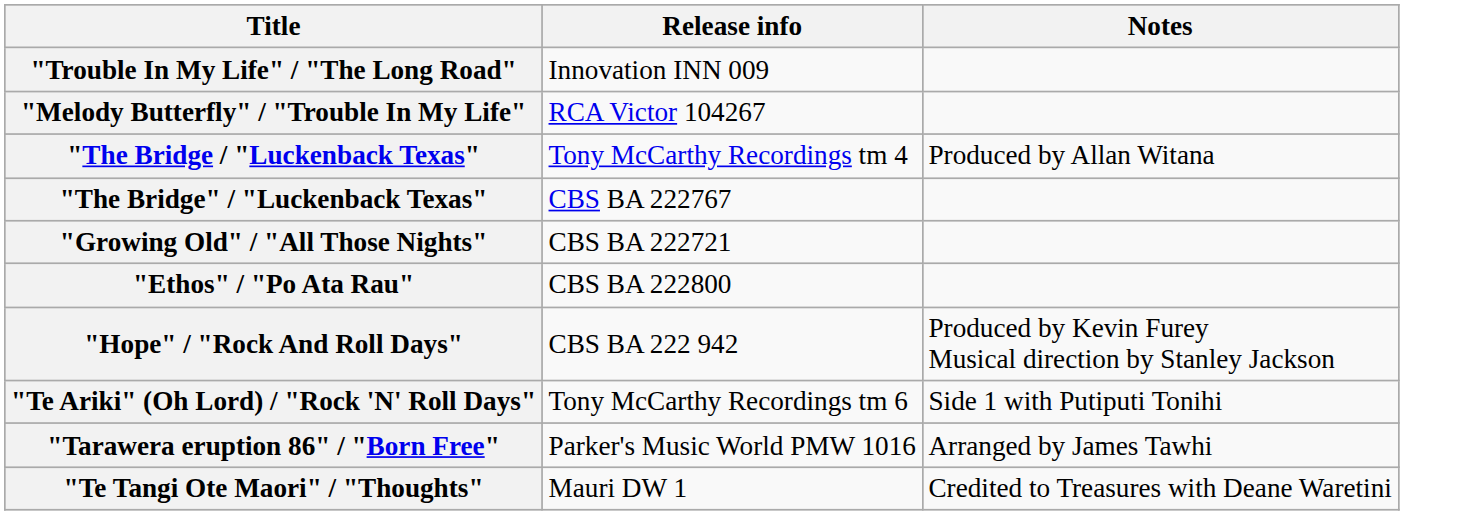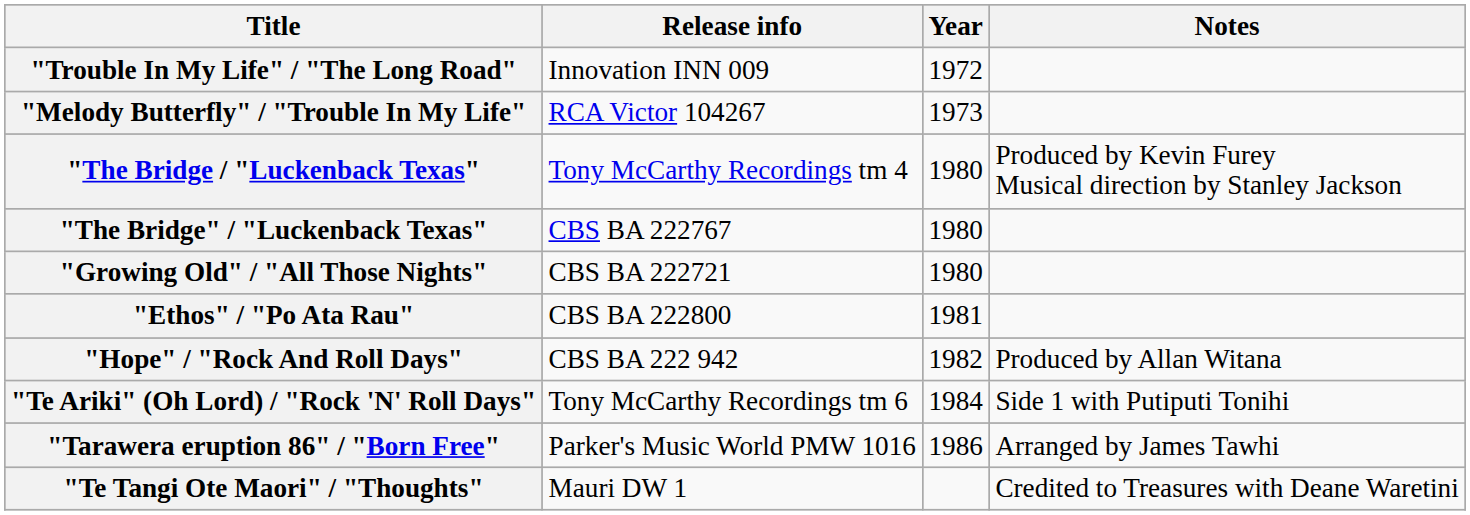 <table class="wikitable plainrowheaders sortable">
 <tr>
 <th scope="col">Title</th>
 <th scope="col">Release info</th>
+<th scope="col">Year</th>
 <th scope="col" class="unsortable">Notes</th>
 </tr>
 <tr>
 <th scope="row">"Trouble In My Life" / "The Long Road"</th>
 <td>Innovation INN 009</td>
+<td>1972</td>
 <td></td>
 </tr>
 <tr>
 <th scope="row">"Melody Butterfly" / "Trouble In My Life"</th>
 <td><a href='#'>RCA Victor</a> 104267</td>
+<td>1973</td>
 <td></td>
 </tr>
 <tr>
 <th scope="row">"<a href='#'>The Bridge</a> / "<a href='#'>Luckenback Texas</a>"</th>
 <td><a href='#'>Tony McCarthy Recordings</a> tm 4</td>
-<td>Produced by Allan Witana</td>
+<td>1980</td>
+<td>Produced by Kevin Furey<br>Musical direction by Stanley Jackson</td>
 </tr>
 <tr>
 <th scope="row">"The Bridge" / "Luckenback Texas"</th>
 <td><a href='#'>CBS</a> BA 222767</td>
+<td>1980</td>
 <td></td>
 </tr>
 <tr>
 <th scope="row">"Growing Old" / "All Those Nights"</th>
 <td>CBS BA 222721</td>
+<td>1980</td>
 <td></td>
 </tr>
 <tr>
 <th scope="row">"Ethos" / "Po Ata Rau"</th>
 <td>CBS BA 222800</td>
+<td>1981</td>
 <td></td>
 </tr>
 <tr>
 <th scope="row">"Hope" / "Rock And Roll Days"</th>
 <td>CBS BA 222 942</td>
-<td>Produced by Kevin Furey<br>Musical direction by Stanley Jackson</td>
+<td>1982</td>
+<td>Produced by Allan Witana</td>
 </tr>
 <tr>
 <th scope="row">"Te Ariki" (Oh Lord) / "Rock 'N' Roll Days"</th>
 <td>Tony McCarthy Recordings tm 6</td>
+<td>1984</td>
 <td>Side 1 with Putiputi Tonihi</td>
 </tr>
 <tr>
 <th scope="row">"Tarawera eruption 86" / "<a href='#'>Born Free</a>"</th>
 <td>Parker's Music World PMW 1016</td>
+<td>1986</td>
 <td>Arranged by James Tawhi</td>
 </tr>
 <tr>
 <th scope="row">"Te Tangi Ote Maori" / "Thoughts"</th>
 <td>Mauri DW 1</td>
+<td></td>
 <td>Credited to Treasures with Deane Waretini</td>
 </tr>
 </table>
